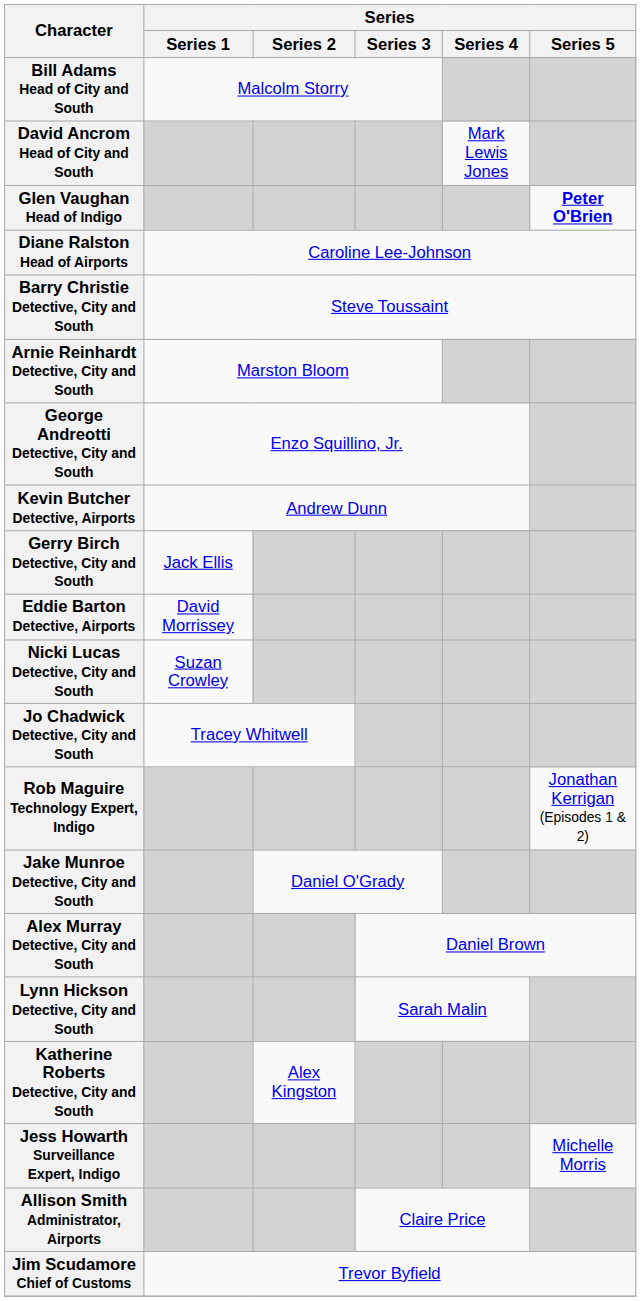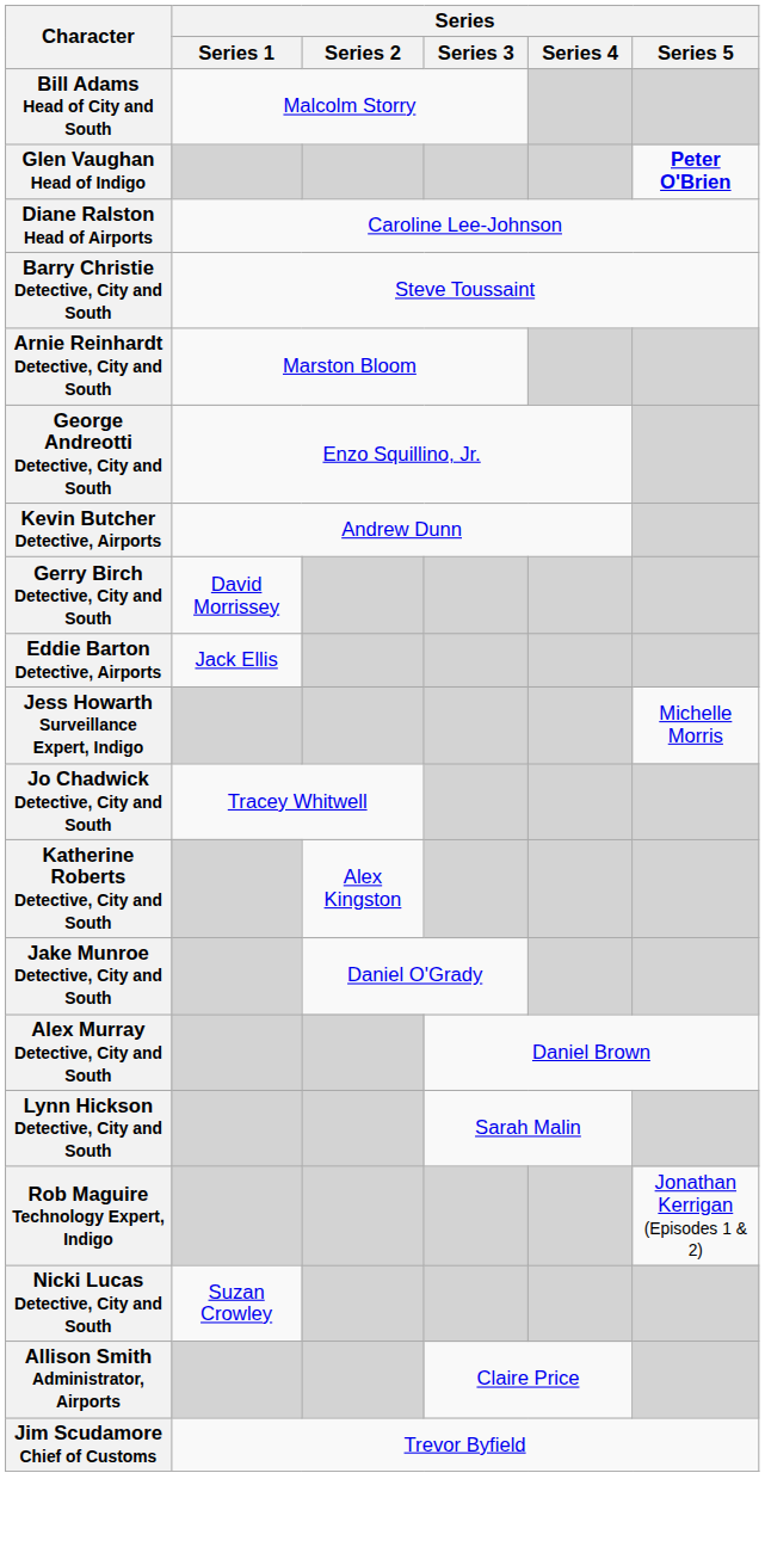 <table class="wikitable">
 <tr>
 <th rowspan="2" style="width:10%;">Character</th>
 <th colspan=5>Series</th>
 </tr>
 <tr>
 <th style="width:8%;">Series 1</th>
 <th style="width:8%;">Series 2</th>
 <th style="width:8%;">Series 3</th>
 <th style="width:8%;">Series 4</th>
 <th style="width:8%;">Series 5</th>
 </tr>
 <tr>
 <th>Bill Adams<br><small>Head of City and South</small></th>
 <td style="text-align:center;" colspan="3"><a href='#'>Malcolm Storry</a></td>
 <td style="background:#d3d3d3;"></td>
-<td style="background:#d3d3d3;"></td>
-</tr>
-<tr>
-<th>David Ancrom<br><small>Head of City and South</small></th>
-<td style="background:#d3d3d3;"></td>
-<td style="background:#d3d3d3;"></td>
-<td style="background:#d3d3d3;"></td>
-<td style="text-align:center;" colspan="1"><a href='#'>Mark Lewis Jones</a></td>
 <td style="background:#d3d3d3;"></td>
 </tr>
 <tr>
 <th>Glen Vaughan<br><small>Head of Indigo</small></th>
 <td style="background:#d3d3d3;"></td>
 <td style="background:#d3d3d3;"></td>
 <td style="background:#d3d3d3;"></td>
 <td style="background:#d3d3d3;"></td>
 <td style="text-align:center;" colspan="1"><strong><a href='#'>Peter O'Brien</a></strong></td>
 </tr>
 <tr>
 <th>Diane Ralston<br><small>Head of Airports</small></th>
 <td style="text-align:center;" colspan="5"><a href='#'>Caroline Lee-Johnson</a></td>
 </tr>
 <tr>
 <th>Barry Christie <br><small>Detective, City and South</small></th>
 <td style="text-align:center;" colspan="5"><a href='#'>Steve Toussaint</a></td>
 </tr>
 <tr>
 <th>Arnie Reinhardt <br><small>Detective, City and South</small></th>
 <td style="text-align:center;" colspan="3"><a href='#'>Marston Bloom</a></td>
 <td style="background:#d3d3d3;"></td>
 <td style="background:#d3d3d3;"></td>
 </tr>
 <tr>
 <th>George Andreotti <br><small>Detective, City and South</small></th>
 <td style="text-align:center;" colspan="4"><a href='#'>Enzo Squillino, Jr.</a></td>
 <td style="background:#d3d3d3;"></td>
 </tr>
 <tr>
 <th>Kevin Butcher <br><small>Detective, Airports</small></th>
 <td style="text-align:center;" colspan="4"><a href='#'>Andrew Dunn</a></td>
 <td style="background:#d3d3d3;"></td>
 </tr>
 <tr>
 <th>Gerry Birch <br><small>Detective, City and South</small></th>
+<td style="text-align:center;" colspan="1"><a href='#'>David Morrissey</a></td>
+<td style="background:#d3d3d3;"></td>
+<td style="background:#d3d3d3;"></td>
+<td style="background:#d3d3d3;"></td>
+<td style="background:#d3d3d3;"></td>
+</tr>
+<tr>
+<th>Eddie Barton <br><small>Detective, Airports</small></th>
 <td style="text-align:center;" colspan="1"><a href='#'>Jack Ellis</a></td>
 <td style="background:#d3d3d3;"></td>
 <td style="background:#d3d3d3;"></td>
 <td style="background:#d3d3d3;"></td>
 <td style="background:#d3d3d3;"></td>
 </tr>
 <tr>
-<th>Eddie Barton <br><small>Detective, Airports</small></th>
-<td style="text-align:center;" colspan="1"><a href='#'>David Morrissey</a></td>
+<th>Jess Howarth <br><small>Surveillance Expert, Indigo</small></th>
 <td style="background:#d3d3d3;"></td>
 <td style="background:#d3d3d3;"></td>
 <td style="background:#d3d3d3;"></td>
 <td style="background:#d3d3d3;"></td>
-</tr>
-<tr>
-<th>Nicki Lucas <br><small>Detective, City and South</small></th>
-<td style="text-align:center;" colspan="1"><a href='#'>Suzan Crowley</a></td>
-<td style="background:#d3d3d3;"></td>
-<td style="background:#d3d3d3;"></td>
-<td style="background:#d3d3d3;"></td>
-<td style="background:#d3d3d3;"></td>
+<td style="text-align:center;" colspan="1"><a href='#'>Michelle Morris</a></td>
 </tr>
 <tr>
 <th>Jo Chadwick <br><small>Detective, City and South</small></th>
 <td style="text-align:center;" colspan="2"><a href='#'>Tracey Whitwell</a></td>
 <td style="background:#d3d3d3;"></td>
 <td style="background:#d3d3d3;"></td>
 <td style="background:#d3d3d3;"></td>
 </tr>
 <tr>
-<th>Rob Maguire <br><small>Technology Expert, Indigo</small></th>
+<th>Katherine Roberts <br><small>Detective, City and South</small></th>
+<td style="background:#d3d3d3;"></td>
+<td style="text-align:center;" colspan="1"><a href='#'>Alex Kingston</a></td>
 <td style="background:#d3d3d3;"></td>
 <td style="background:#d3d3d3;"></td>
 <td style="background:#d3d3d3;"></td>
-<td style="background:#d3d3d3;"></td>
-<td style="text-align:center;" colspan="1"><a href='#'>Jonathan Kerrigan</a><br><small>(Episodes 1 & 2)</small></td>
 </tr>
 <tr>
 <th>Jake Munroe <br><small>Detective, City and South</small></th>
 <td style="background:#d3d3d3;"></td>
 <td style="text-align:center;" colspan="2"><a href='#'>Daniel O'Grady</a></td>
 <td style="background:#d3d3d3;"></td>
 <td style="background:#d3d3d3;"></td>
 </tr>
 <tr>
 <th>Alex Murray <br><small>Detective, City and South</small></th>
 <td style="background:#d3d3d3;"></td>
 <td style="background:#d3d3d3;"></td>
 <td style="text-align:center;" colspan="3"><a href='#'>Daniel Brown</a></td>
 </tr>
 <tr>
 <th>Lynn Hickson <br><small>Detective, City and South</small></th>
 <td style="background:#d3d3d3;"></td>
 <td style="background:#d3d3d3;"></td>
 <td style="text-align:center;" colspan="2"><a href='#'>Sarah Malin</a></td>
 <td style="background:#d3d3d3;"></td>
 </tr>
 <tr>
-<th>Katherine Roberts <br><small>Detective, City and South</small></th>
-<td style="background:#d3d3d3;"></td>
-<td style="text-align:center;" colspan="1"><a href='#'>Alex Kingston</a></td>
-<td style="background:#d3d3d3;"></td>
-<td style="background:#d3d3d3;"></td>
-<td style="background:#d3d3d3;"></td>
-</tr>
-<tr>
-<th>Jess Howarth <br><small>Surveillance Expert, Indigo</small></th>
+<th>Rob Maguire <br><small>Technology Expert, Indigo</small></th>
 <td style="background:#d3d3d3;"></td>
 <td style="background:#d3d3d3;"></td>
 <td style="background:#d3d3d3;"></td>
 <td style="background:#d3d3d3;"></td>
-<td style="text-align:center;" colspan="1"><a href='#'>Michelle Morris</a></td>
+<td style="text-align:center;" colspan="1"><a href='#'>Jonathan Kerrigan</a><br><small>(Episodes 1 & 2)</small></td>
+</tr>
+<tr>
+<th>Nicki Lucas <br><small>Detective, City and South</small></th>
+<td style="text-align:center;" colspan="1"><a href='#'>Suzan Crowley</a></td>
+<td style="background:#d3d3d3;"></td>
+<td style="background:#d3d3d3;"></td>
+<td style="background:#d3d3d3;"></td>
+<td style="background:#d3d3d3;"></td>
 </tr>
 <tr>
 <th>Allison Smith <br><small>Administrator, Airports</small></th>
 <td style="background:#d3d3d3;"></td>
 <td style="background:#d3d3d3;"></td>
 <td style="text-align:center;" colspan="2"><a href='#'>Claire Price</a></td>
 <td style="background:#d3d3d3;"></td>
 </tr>
 <tr>
 <th>Jim Scudamore <br><small>Chief of Customs</small></th>
 <td style="text-align:center;" colspan="5"><a href='#'>Trevor Byfield</a></td>
 </tr>
 <tr>
 </tr>
 </table>
